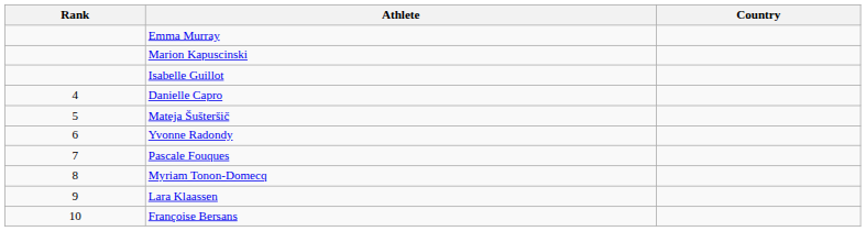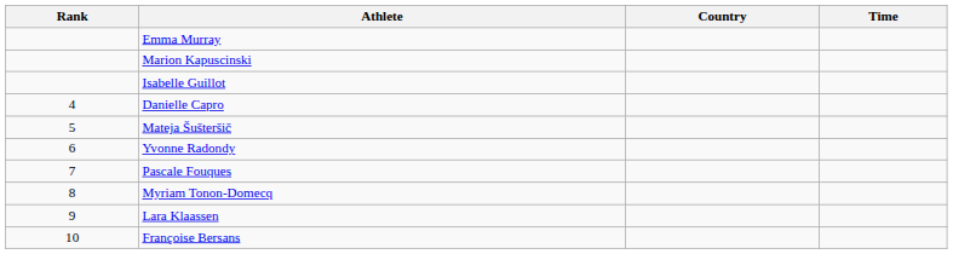 <table class="wikitable" width=80% style="font-size:90%; text-align:left;">
 <tr>
 <th>Rank</th>
 <th>Athlete</th>
 <th>Country</th>
+<th>Time</th>
 </tr>
 <tr>
 <td align="center"></td>
 <td><a href='#'>Emma Murray</a></td>
+<td></td>
 <td></td>
 </tr>
 <tr>
 <td align="center"></td>
 <td><a href='#'>Marion Kapuscinski</a></td>
 <td></td>
+<td></td>
 </tr>
 <tr>
 <td align="center"></td>
 <td><a href='#'>Isabelle Guillot</a></td>
+<td></td>
 <td></td>
 </tr>
 <tr>
 <td align="center">4</td>
 <td><a href='#'>Danielle Capro</a></td>
 <td></td>
+<td></td>
 </tr>
 <tr>
 <td align="center">5</td>
 <td><a href='#'>Mateja Šušteršič</a></td>
+<td></td>
 <td></td>
 </tr>
 <tr>
 <td align="center">6</td>
 <td><a href='#'>Yvonne Radondy</a></td>
 <td></td>
+<td></td>
 </tr>
 <tr>
 <td align="center">7</td>
 <td><a href='#'>Pascale Fouques</a></td>
+<td></td>
 <td></td>
 </tr>
 <tr>
 <td align="center">8</td>
 <td><a href='#'>Myriam Tonon-Domecq</a></td>
 <td></td>
+<td></td>
 </tr>
 <tr>
 <td align="center">9</td>
 <td><a href='#'>Lara Klaassen</a></td>
+<td></td>
 <td></td>
 </tr>
 <tr>
 <td align="center">10</td>
 <td><a href='#'>Françoise Bersans</a></td>
 <td></td>
+<td></td>
 </tr>
 </table>
